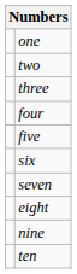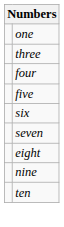 <table class="wikitable">
 <tr>
 <th colspan="2"><strong>Numbers</strong></th>
 </tr>
 <tr>
 <td></td>
 <td style="font-style: italic;">one</td>
-</tr>
-<tr>
-<td></td>
-<td style="font-style: italic;">two</td>
 </tr>
 <tr>
 <td></td>
 <td style="font-style: italic;">three</td>
 </tr>
 <tr>
 <td></td>
 <td style="font-style: italic;">four</td>
 </tr>
 <tr>
 <td></td>
 <td style="font-style: italic;">five</td>
 </tr>
 <tr>
 <td></td>
 <td style="font-style: italic;">six</td>
 </tr>
 <tr>
 <td></td>
 <td style="font-style: italic;">seven</td>
 </tr>
 <tr>
 <td></td>
 <td style="font-style: italic;">eight</td>
 </tr>
 <tr>
 <td></td>
 <td style="font-style: italic;">nine</td>
 </tr>
 <tr>
 <td></td>
 <td style="font-style: italic;">ten</td>
 </tr>
 </table>
